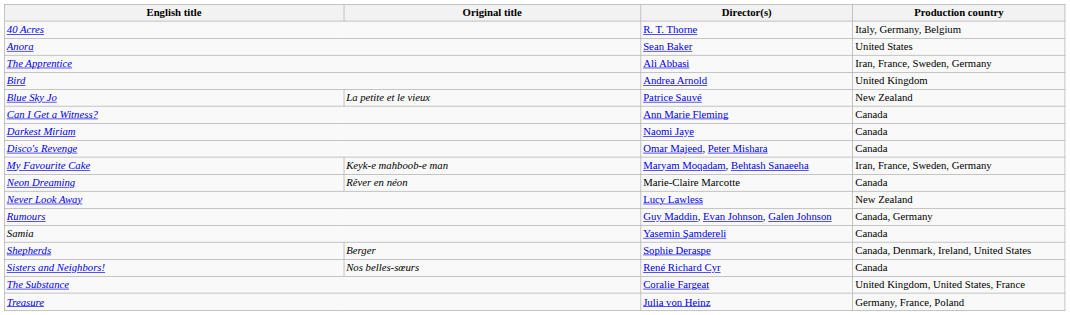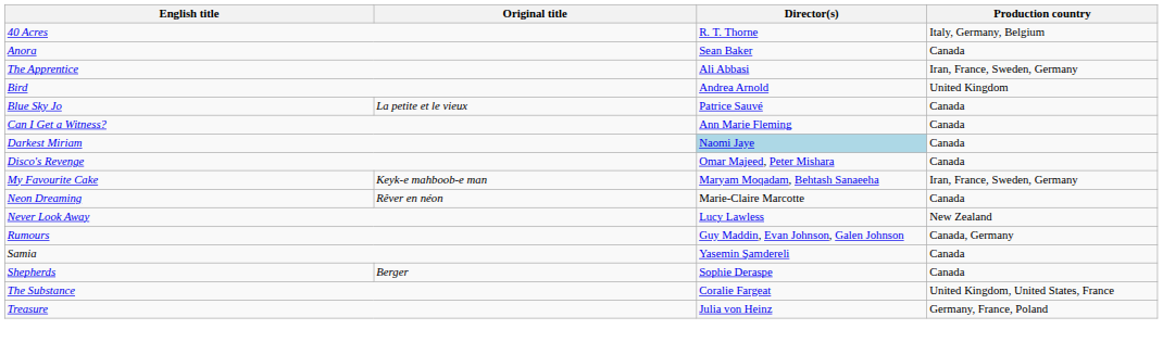 <table class="wikitable" width=100%>
 <tr>
 <th scope="col" width="32%">English title</th>
 <th scope="col" width="28%">Original title</th>
 <th scope="col" width="20%">Director(s)</th>
 <th scope="col" width="20%">Production country</th>
 </tr>
 <tr>
 <td colspan=2><em><a href='#'>40 Acres</a></em></td>
 <td><a href='#'>R. T. Thorne</a></td>
 <td>Italy, Germany, Belgium</td>
 </tr>
 <tr>
 <td colspan=2><em><a href='#'>Anora</a></em></td>
 <td><a href='#'>Sean Baker</a></td>
-<td>United States</td>
+<td>Canada</td>
 </tr>
 <tr>
 <td colspan=2><em><a href='#'>The Apprentice</a></em></td>
 <td><a href='#'>Ali Abbasi</a></td>
 <td>Iran, France, Sweden, Germany</td>
 </tr>
 <tr>
 <td colspan=2><em><a href='#'>Bird</a></em></td>
 <td><a href='#'>Andrea Arnold</a></td>
 <td>United Kingdom</td>
 </tr>
 <tr>
 <td><em><a href='#'>Blue Sky Jo</a></em></td>
 <td><em>La petite et le vieux</em></td>
 <td><a href='#'>Patrice Sauvé</a></td>
-<td>New Zealand</td>
+<td>Canada</td>
 </tr>
 <tr>
 <td colspan=2><em><a href='#'>Can I Get a Witness?</a></em></td>
 <td><a href='#'>Ann Marie Fleming</a></td>
 <td>Canada</td>
 </tr>
 <tr>
 <td colspan=2><em><a href='#'>Darkest Miriam</a></em></td>
-<td><a href='#'>Naomi Jaye</a></td>
+<td style="background: lightblue;"><a href='#'>Naomi Jaye</a></td>
 <td>Canada</td>
 </tr>
 <tr>
 <td colspan=2><em><a href='#'>Disco's Revenge</a></em></td>
 <td><a href='#'>Omar Majeed</a>, <a href='#'>Peter Mishara</a></td>
 <td>Canada</td>
 </tr>
 <tr>
 <td><em><a href='#'>My Favourite Cake</a></em></td>
 <td><em>Keyk-e mahboob-e man</em></td>
 <td><a href='#'>Maryam Moqadam</a>, <a href='#'>Behtash Sanaeeha</a></td>
 <td>Iran, France, Sweden, Germany</td>
 </tr>
 <tr>
 <td><em><a href='#'>Neon Dreaming</a></em></td>
 <td><em>Rêver en néon</em></td>
 <td>Marie-Claire Marcotte</td>
 <td>Canada</td>
 </tr>
 <tr>
 <td colspan=2><em><a href='#'>Never Look Away</a></em></td>
 <td><a href='#'>Lucy Lawless</a></td>
 <td>New Zealand</td>
 </tr>
 <tr>
 <td colspan=2><em><a href='#'>Rumours</a></em></td>
 <td><a href='#'>Guy Maddin</a>, <a href='#'>Evan Johnson</a>, <a href='#'>Galen Johnson</a></td>
 <td>Canada, Germany</td>
 </tr>
 <tr>
 <td colspan=2><em>Samia</em></td>
 <td><a href='#'>Yasemin Şamdereli</a></td>
 <td>Canada</td>
 </tr>
 <tr>
 <td><em><a href='#'>Shepherds</a></em></td>
 <td><em>Berger</em></td>
 <td><a href='#'>Sophie Deraspe</a></td>
-<td>Canada, Denmark, Ireland, United States</td>
-</tr>
-<tr>
-<td><em><a href='#'>Sisters and Neighbors!</a></em></td>
-<td><em>Nos belles-sœurs</em></td>
-<td><a href='#'>René Richard Cyr</a></td>
 <td>Canada</td>
 </tr>
 <tr>
 <td colspan=2><em><a href='#'>The Substance</a></em></td>
 <td><a href='#'>Coralie Fargeat</a></td>
 <td>United Kingdom, United States, France</td>
 </tr>
 <tr>
 <td colspan=2><em><a href='#'>Treasure</a></em></td>
 <td><a href='#'>Julia von Heinz</a></td>
 <td>Germany, France, Poland</td>
 </tr>
 </table>
